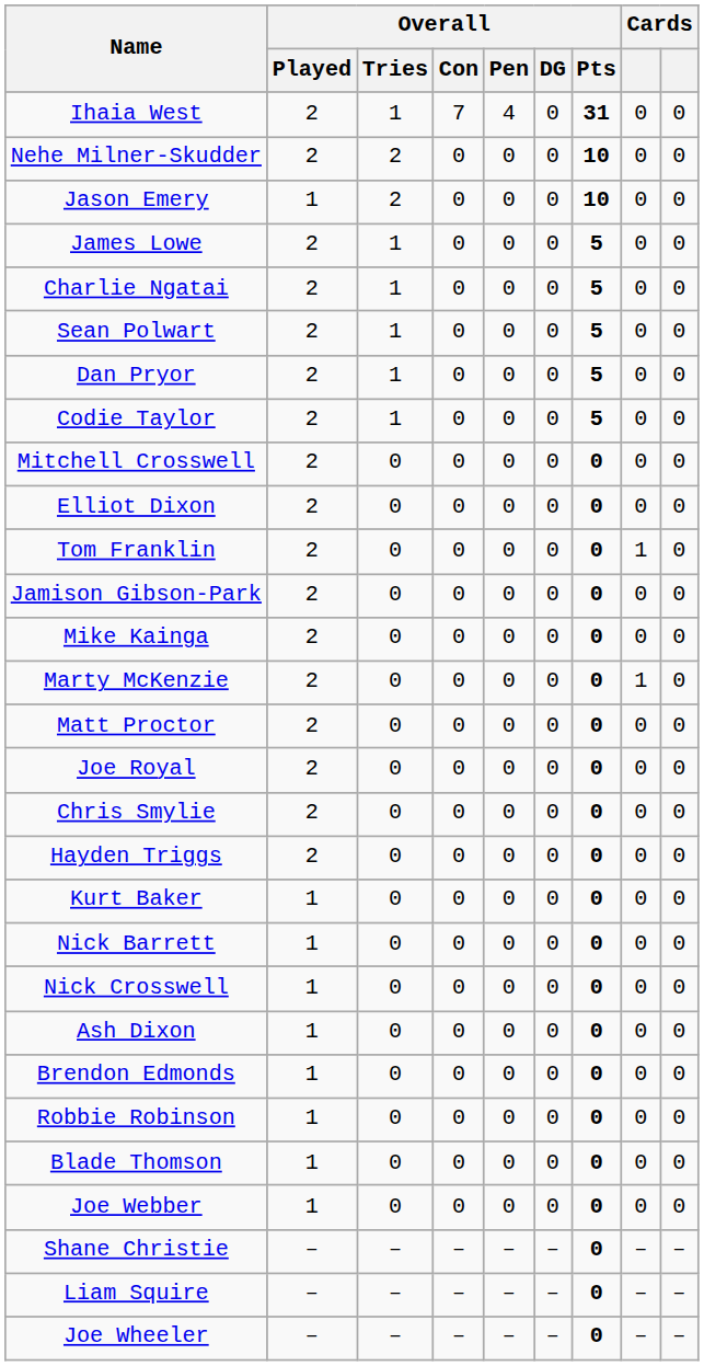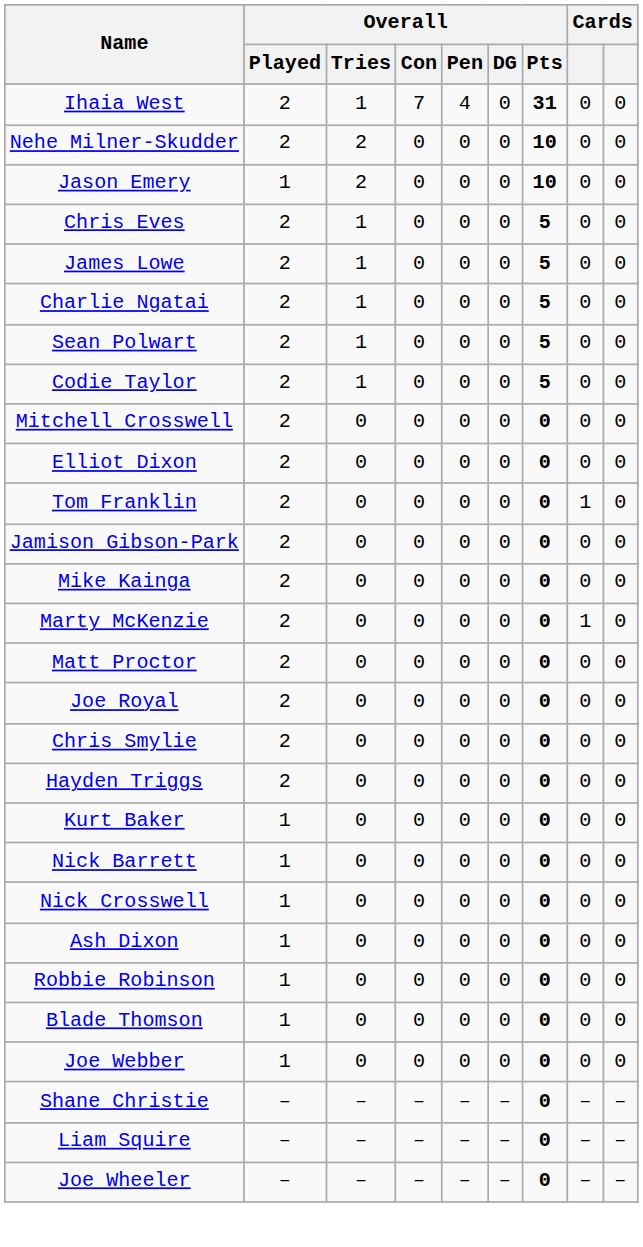 <table class="wikitable" style="font-size:90%;border:0;text-align:center;line-height:150%">
 <tr>
 <th rowspan="2">Name</th>
 <th colspan="6">Overall</th>
 <th colspan="2">Cards</th>
 </tr>
 <tr>
 <th>Played</th>
 <th>Tries</th>
 <th>Con</th>
 <th>Pen</th>
 <th>DG</th>
 <th>Pts</th>
 <th></th>
 <th></th>
 </tr>
 <tr>
 <td><a href='#'>Ihaia West</a></td>
 <td>2</td>
 <td>1</td>
 <td>7</td>
 <td>4</td>
 <td>0</td>
 <td><strong>31</strong></td>
 <td>0</td>
 <td>0</td>
 </tr>
 <tr>
 <td><a href='#'>Nehe Milner-Skudder</a></td>
 <td>2</td>
 <td>2</td>
 <td>0</td>
 <td>0</td>
 <td>0</td>
 <td><strong>10</strong></td>
 <td>0</td>
 <td>0</td>
 </tr>
 <tr>
 <td><a href='#'>Jason Emery</a></td>
 <td>1</td>
 <td>2</td>
 <td>0</td>
 <td>0</td>
 <td>0</td>
 <td><strong>10</strong></td>
 <td>0</td>
 <td>0</td>
 </tr>
 <tr>
+<td><a href='#'>Chris Eves</a></td>
+<td>2</td>
+<td>1</td>
+<td>0</td>
+<td>0</td>
+<td>0</td>
+<td><strong>5</strong></td>
+<td>0</td>
+<td>0</td>
+</tr>
+<tr>
 <td><a href='#'>James Lowe</a></td>
 <td>2</td>
 <td>1</td>
 <td>0</td>
 <td>0</td>
 <td>0</td>
 <td><strong>5</strong></td>
 <td>0</td>
 <td>0</td>
 </tr>
 <tr>
 <td><a href='#'>Charlie Ngatai</a></td>
 <td>2</td>
 <td>1</td>
 <td>0</td>
 <td>0</td>
 <td>0</td>
 <td><strong>5</strong></td>
 <td>0</td>
 <td>0</td>
 </tr>
 <tr>
 <td><a href='#'>Sean Polwart</a></td>
-<td>2</td>
-<td>1</td>
-<td>0</td>
-<td>0</td>
-<td>0</td>
-<td><strong>5</strong></td>
-<td>0</td>
-<td>0</td>
-</tr>
-<tr>
-<td><a href='#'>Dan Pryor</a></td>
 <td>2</td>
 <td>1</td>
 <td>0</td>
 <td>0</td>
 <td>0</td>
 <td><strong>5</strong></td>
 <td>0</td>
 <td>0</td>
 </tr>
 <tr>
 <td><a href='#'>Codie Taylor</a></td>
 <td>2</td>
 <td>1</td>
 <td>0</td>
 <td>0</td>
 <td>0</td>
 <td><strong>5</strong></td>
 <td>0</td>
 <td>0</td>
 </tr>
 <tr>
 <td><a href='#'>Mitchell Crosswell</a></td>
 <td>2</td>
 <td>0</td>
 <td>0</td>
 <td>0</td>
 <td>0</td>
 <td><strong>0</strong></td>
 <td>0</td>
 <td>0</td>
 </tr>
 <tr>
 <td><a href='#'>Elliot Dixon</a></td>
 <td>2</td>
 <td>0</td>
 <td>0</td>
 <td>0</td>
 <td>0</td>
 <td><strong>0</strong></td>
 <td>0</td>
 <td>0</td>
 </tr>
 <tr>
 <td><a href='#'>Tom Franklin</a></td>
 <td>2</td>
 <td>0</td>
 <td>0</td>
 <td>0</td>
 <td>0</td>
 <td><strong>0</strong></td>
 <td>1</td>
 <td>0</td>
 </tr>
 <tr>
 <td><a href='#'>Jamison Gibson-Park</a></td>
 <td>2</td>
 <td>0</td>
 <td>0</td>
 <td>0</td>
 <td>0</td>
 <td><strong>0</strong></td>
 <td>0</td>
 <td>0</td>
 </tr>
 <tr>
 <td><a href='#'>Mike Kainga</a></td>
 <td>2</td>
 <td>0</td>
 <td>0</td>
 <td>0</td>
 <td>0</td>
 <td><strong>0</strong></td>
 <td>0</td>
 <td>0</td>
 </tr>
 <tr>
 <td><a href='#'>Marty McKenzie</a></td>
 <td>2</td>
 <td>0</td>
 <td>0</td>
 <td>0</td>
 <td>0</td>
 <td><strong>0</strong></td>
 <td>1</td>
 <td>0</td>
 </tr>
 <tr>
 <td><a href='#'>Matt Proctor</a></td>
 <td>2</td>
 <td>0</td>
 <td>0</td>
 <td>0</td>
 <td>0</td>
 <td><strong>0</strong></td>
 <td>0</td>
 <td>0</td>
 </tr>
 <tr>
 <td><a href='#'>Joe Royal</a></td>
 <td>2</td>
 <td>0</td>
 <td>0</td>
 <td>0</td>
 <td>0</td>
 <td><strong>0</strong></td>
 <td>0</td>
 <td>0</td>
 </tr>
 <tr>
 <td><a href='#'>Chris Smylie</a></td>
 <td>2</td>
 <td>0</td>
 <td>0</td>
 <td>0</td>
 <td>0</td>
 <td><strong>0</strong></td>
 <td>0</td>
 <td>0</td>
 </tr>
 <tr>
 <td><a href='#'>Hayden Triggs</a></td>
 <td>2</td>
 <td>0</td>
 <td>0</td>
 <td>0</td>
 <td>0</td>
 <td><strong>0</strong></td>
 <td>0</td>
 <td>0</td>
 </tr>
 <tr>
 <td><a href='#'>Kurt Baker</a></td>
 <td>1</td>
 <td>0</td>
 <td>0</td>
 <td>0</td>
 <td>0</td>
 <td><strong>0</strong></td>
 <td>0</td>
 <td>0</td>
 </tr>
 <tr>
 <td><a href='#'>Nick Barrett</a></td>
 <td>1</td>
 <td>0</td>
 <td>0</td>
 <td>0</td>
 <td>0</td>
 <td><strong>0</strong></td>
 <td>0</td>
 <td>0</td>
 </tr>
 <tr>
 <td><a href='#'>Nick Crosswell</a></td>
 <td>1</td>
 <td>0</td>
 <td>0</td>
 <td>0</td>
 <td>0</td>
 <td><strong>0</strong></td>
 <td>0</td>
 <td>0</td>
 </tr>
 <tr>
 <td><a href='#'>Ash Dixon</a></td>
 <td>1</td>
 <td>0</td>
 <td>0</td>
 <td>0</td>
 <td>0</td>
 <td><strong>0</strong></td>
 <td>0</td>
 <td>0</td>
 </tr>
 <tr>
-<td><a href='#'>Brendon Edmonds</a></td>
-<td>1</td>
-<td>0</td>
-<td>0</td>
-<td>0</td>
-<td>0</td>
-<td><strong>0</strong></td>
-<td>0</td>
-<td>0</td>
-</tr>
-<tr>
 <td><a href='#'>Robbie Robinson</a></td>
 <td>1</td>
 <td>0</td>
 <td>0</td>
 <td>0</td>
 <td>0</td>
 <td><strong>0</strong></td>
 <td>0</td>
 <td>0</td>
 </tr>
 <tr>
 <td><a href='#'>Blade Thomson</a></td>
 <td>1</td>
 <td>0</td>
 <td>0</td>
 <td>0</td>
 <td>0</td>
 <td><strong>0</strong></td>
 <td>0</td>
 <td>0</td>
 </tr>
 <tr>
 <td><a href='#'>Joe Webber</a></td>
 <td>1</td>
 <td>0</td>
 <td>0</td>
 <td>0</td>
 <td>0</td>
 <td><strong>0</strong></td>
 <td>0</td>
 <td>0</td>
 </tr>
 <tr>
 <td><a href='#'>Shane Christie</a></td>
 <td>–</td>
 <td>–</td>
 <td>–</td>
 <td>–</td>
 <td>–</td>
 <td><strong>0</strong></td>
 <td>–</td>
 <td>–</td>
 </tr>
 <tr>
 <td><a href='#'>Liam Squire</a></td>
 <td>–</td>
 <td>–</td>
 <td>–</td>
 <td>–</td>
 <td>–</td>
 <td><strong>0</strong></td>
 <td>–</td>
 <td>–</td>
 </tr>
 <tr>
 <td><a href='#'>Joe Wheeler</a></td>
 <td>–</td>
 <td>–</td>
 <td>–</td>
 <td>–</td>
 <td>–</td>
 <td><strong>0</strong></td>
 <td>–</td>
 <td>–</td>
 </tr>
 </table>
